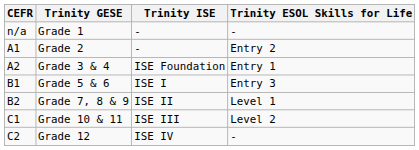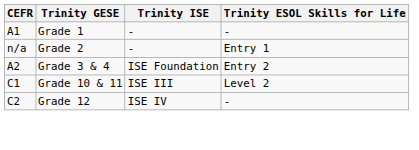 <table class="wikitable">
 <tr>
 <th>CEFR</th>
 <th>Trinity GESE</th>
 <th>Trinity ISE</th>
 <th>Trinity ESOL Skills for Life</th>
 </tr>
 <tr>
-<td>n/a</td>
+<td>A1</td>
 <td>Grade 1</td>
 <td>-</td>
 <td>-</td>
 </tr>
 <tr>
-<td>A1</td>
+<td>n/a</td>
 <td>Grade 2</td>
 <td>-</td>
-<td>Entry 2</td>
+<td>Entry 1</td>
 </tr>
 <tr>
 <td>A2</td>
 <td>Grade 3 & 4</td>
 <td>ISE Foundation</td>
-<td>Entry 1</td>
-</tr>
-<tr>
-<td>B1</td>
-<td>Grade 5 & 6</td>
-<td>ISE I</td>
-<td>Entry 3</td>
-</tr>
-<tr>
-<td>B2</td>
-<td>Grade 7, 8 & 9</td>
-<td>ISE II</td>
-<td>Level 1</td>
+<td>Entry 2</td>
 </tr>
 <tr>
 <td>C1</td>
 <td>Grade 10 & 11</td>
 <td>ISE III</td>
 <td>Level 2</td>
 </tr>
 <tr>
 <td>C2</td>
 <td>Grade 12</td>
 <td>ISE IV</td>
 <td>-</td>
 </tr>
 </table>
